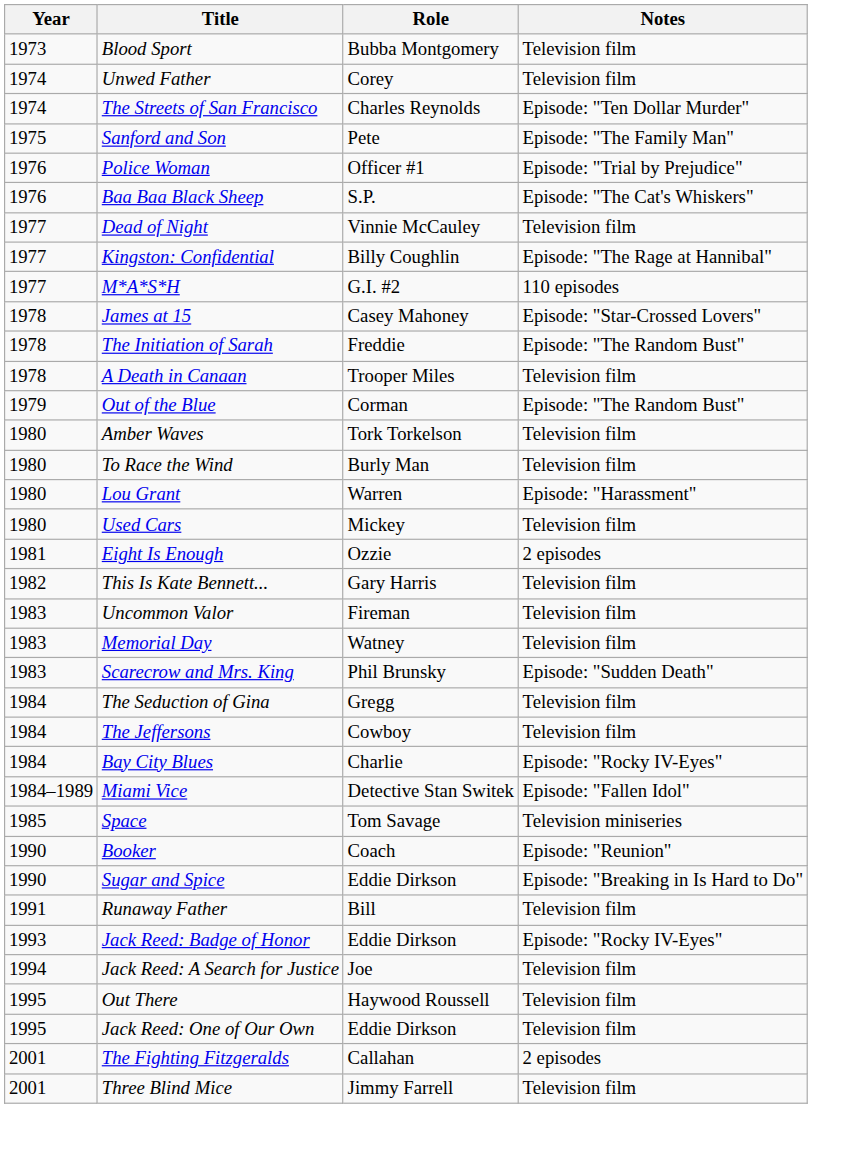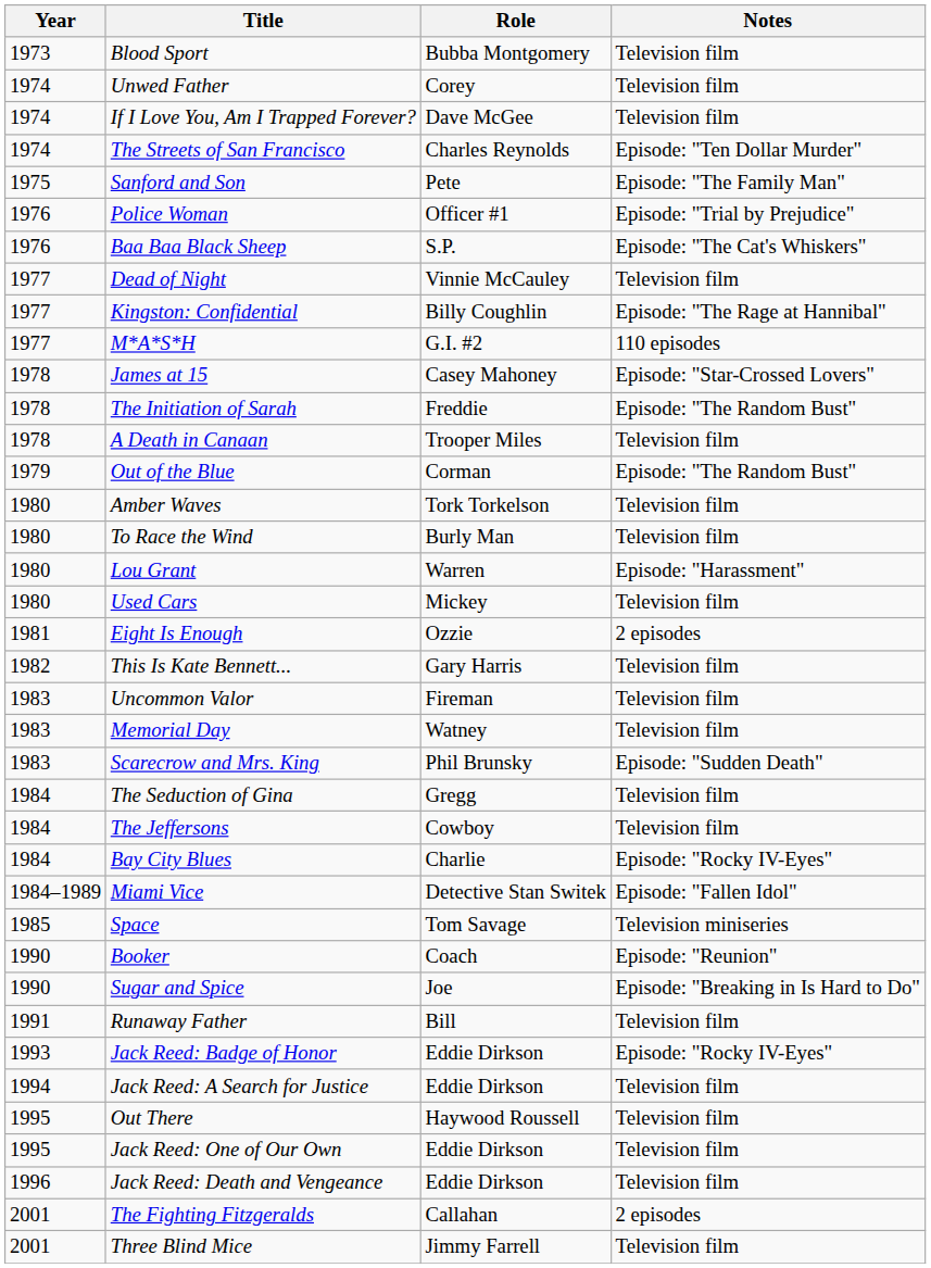 <table class="wikitable sortable">
 <tr>
 <th>Year</th>
 <th>Title</th>
 <th>Role</th>
 <th class="unsortable">Notes</th>
 </tr>
 <tr>
 <td>1973</td>
 <td><em>Blood Sport</em></td>
 <td>Bubba Montgomery</td>
 <td>Television film</td>
 </tr>
 <tr>
 <td>1974</td>
 <td><em>Unwed Father</em></td>
 <td>Corey</td>
+<td>Television film</td>
+</tr>
+<tr>
+<td>1974</td>
+<td><em>If I Love You, Am I Trapped Forever?</em></td>
+<td>Dave McGee</td>
 <td>Television film</td>
 </tr>
 <tr>
 <td>1974</td>
 <td><em><a href='#'>The Streets of San Francisco</a></em></td>
 <td>Charles Reynolds</td>
 <td>Episode: "Ten Dollar Murder"</td>
 </tr>
 <tr>
 <td>1975</td>
 <td><em><a href='#'>Sanford and Son</a></em></td>
 <td>Pete</td>
 <td>Episode: "The Family Man"</td>
 </tr>
 <tr>
 <td>1976</td>
 <td><em><a href='#'>Police Woman</a></em></td>
 <td>Officer #1</td>
 <td>Episode: "Trial by Prejudice"</td>
 </tr>
 <tr>
 <td>1976</td>
 <td><em><a href='#'>Baa Baa Black Sheep</a></em></td>
 <td>S.P.</td>
 <td>Episode: "The Cat's Whiskers"</td>
 </tr>
 <tr>
 <td>1977</td>
 <td><em><a href='#'>Dead of Night</a></em></td>
 <td>Vinnie McCauley</td>
 <td>Television film</td>
 </tr>
 <tr>
 <td>1977</td>
 <td><em><a href='#'>Kingston: Confidential</a></em></td>
 <td>Billy Coughlin</td>
 <td>Episode: "The Rage at Hannibal"</td>
 </tr>
 <tr>
 <td>1977</td>
 <td><em><a href='#'>M*A*S*H</a></em></td>
 <td>G.I. #2</td>
 <td>110 episodes</td>
 </tr>
 <tr>
 <td>1978</td>
 <td><em><a href='#'>James at 15</a></em></td>
 <td>Casey Mahoney</td>
 <td>Episode: "Star-Crossed Lovers"</td>
 </tr>
 <tr>
 <td>1978</td>
 <td><em><a href='#'>The Initiation of Sarah</a></em></td>
 <td>Freddie</td>
 <td>Episode: "The Random Bust"</td>
 </tr>
 <tr>
 <td>1978</td>
 <td><em><a href='#'>A Death in Canaan</a></em></td>
 <td>Trooper Miles</td>
 <td>Television film</td>
 </tr>
 <tr>
 <td>1979</td>
 <td><em><a href='#'>Out of the Blue</a></em></td>
 <td>Corman</td>
 <td>Episode: "The Random Bust"</td>
 </tr>
 <tr>
 <td>1980</td>
 <td><em>Amber Waves</em></td>
 <td>Tork Torkelson</td>
 <td>Television film</td>
 </tr>
 <tr>
 <td>1980</td>
 <td><em>To Race the Wind</em></td>
 <td>Burly Man</td>
 <td>Television film</td>
 </tr>
 <tr>
 <td>1980</td>
 <td><em><a href='#'>Lou Grant</a></em></td>
 <td>Warren</td>
 <td>Episode: "Harassment"</td>
 </tr>
 <tr>
 <td>1980</td>
 <td><em><a href='#'>Used Cars</a></em></td>
 <td>Mickey</td>
 <td>Television film</td>
 </tr>
 <tr>
 <td>1981</td>
 <td><em><a href='#'>Eight Is Enough</a></em></td>
 <td>Ozzie</td>
 <td>2 episodes</td>
 </tr>
 <tr>
 <td>1982</td>
 <td><em>This Is Kate Bennett...</em></td>
 <td>Gary Harris</td>
 <td>Television film</td>
 </tr>
 <tr>
 <td>1983</td>
 <td><em>Uncommon Valor</em></td>
 <td>Fireman</td>
 <td>Television film</td>
 </tr>
 <tr>
 <td>1983</td>
 <td><em><a href='#'>Memorial Day</a></em></td>
 <td>Watney</td>
 <td>Television film</td>
 </tr>
 <tr>
 <td>1983</td>
 <td><em><a href='#'>Scarecrow and Mrs. King</a></em></td>
 <td>Phil Brunsky</td>
 <td>Episode: "Sudden Death"</td>
 </tr>
 <tr>
 <td>1984</td>
 <td><em>The Seduction of Gina</em></td>
 <td>Gregg</td>
 <td>Television film</td>
 </tr>
 <tr>
 <td>1984</td>
 <td><em><a href='#'>The Jeffersons</a></em></td>
 <td>Cowboy</td>
 <td>Television film</td>
 </tr>
 <tr>
 <td>1984</td>
 <td><em><a href='#'>Bay City Blues</a></em></td>
 <td>Charlie</td>
 <td>Episode: "Rocky IV-Eyes"</td>
 </tr>
 <tr>
 <td>1984–1989</td>
 <td><em><a href='#'>Miami Vice</a></em></td>
 <td>Detective Stan Switek</td>
 <td>Episode: "Fallen Idol"</td>
 </tr>
 <tr>
 <td>1985</td>
 <td><em><a href='#'>Space</a></em></td>
 <td>Tom Savage</td>
 <td>Television miniseries</td>
 </tr>
 <tr>
 <td>1990</td>
 <td><em><a href='#'>Booker</a></em></td>
 <td>Coach</td>
 <td>Episode: "Reunion"</td>
 </tr>
 <tr>
 <td>1990</td>
 <td><em><a href='#'>Sugar and Spice</a></em></td>
-<td>Eddie Dirkson</td>
+<td>Joe</td>
 <td>Episode: "Breaking in Is Hard to Do"</td>
 </tr>
 <tr>
 <td>1991</td>
 <td><em>Runaway Father</em></td>
 <td>Bill</td>
 <td>Television film</td>
 </tr>
 <tr>
 <td>1993</td>
 <td><em><a href='#'>Jack Reed: Badge of Honor</a></em></td>
 <td>Eddie Dirkson</td>
 <td>Episode: "Rocky IV-Eyes"</td>
 </tr>
 <tr>
 <td>1994</td>
 <td><em>Jack Reed: A Search for Justice</em></td>
-<td>Joe</td>
+<td>Eddie Dirkson</td>
 <td>Television film</td>
 </tr>
 <tr>
 <td>1995</td>
 <td><em>Out There</em></td>
 <td>Haywood Roussell</td>
 <td>Television film</td>
 </tr>
 <tr>
 <td>1995</td>
 <td><em>Jack Reed: One of Our Own</em></td>
+<td>Eddie Dirkson</td>
+<td>Television film</td>
+</tr>
+<tr>
+<td>1996</td>
+<td><em>Jack Reed: Death and Vengeance</em></td>
 <td>Eddie Dirkson</td>
 <td>Television film</td>
 </tr>
 <tr>
 <td>2001</td>
 <td><em><a href='#'>The Fighting Fitzgeralds</a></em></td>
 <td>Callahan</td>
 <td>2 episodes</td>
 </tr>
 <tr>
 <td>2001</td>
 <td><em>Three Blind Mice</em></td>
 <td>Jimmy Farrell</td>
 <td>Television film</td>
 </tr>
 </table>
